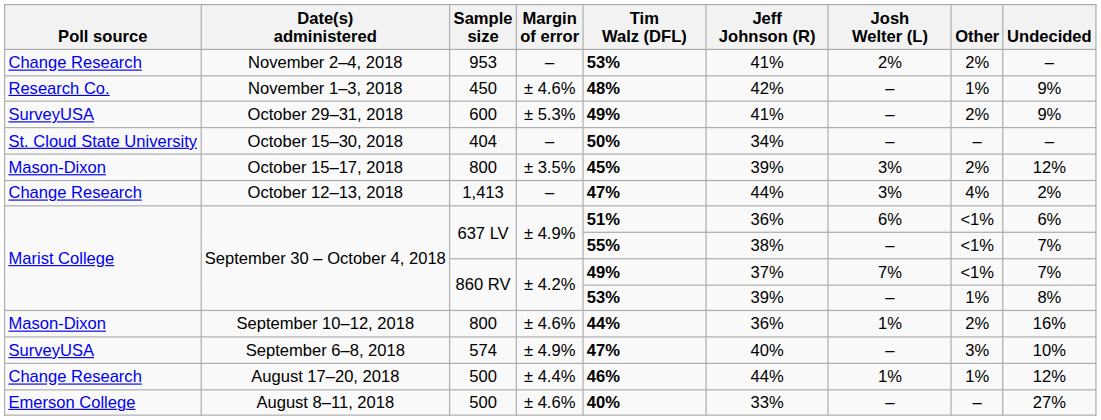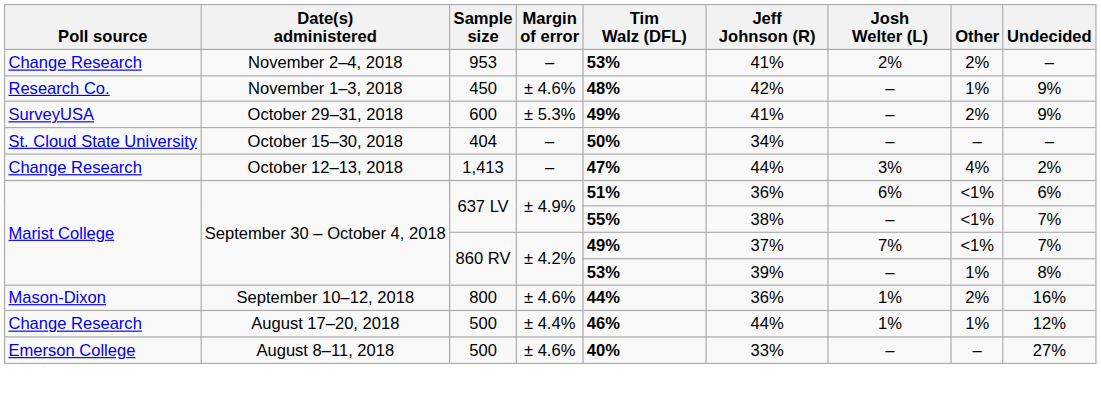 <table class="wikitable" style="font-size:90%;">
 <tr valign=bottom>
 <th>Poll source</th>
 <th>Date(s)<br>administered</th>
 <th>Sample<br>size</th>
 <th>Margin<br>of error</th>
 <th style="width:100px;">Tim<br>Walz (DFL)</th>
 <th style="width:100px;">Jeff<br>Johnson (R)</th>
 <th style="width:100px;">Josh<br>Welter (L)</th>
 <th>Other</th>
 <th>Undecided</th>
 </tr>
 <tr>
 <td><a href='#'>Change Research</a></td>
 <td align=center>November 2–4, 2018</td>
 <td align=center>953</td>
 <td align=center>–</td>
 <td><strong>53%</strong></td>
 <td align=center>41%</td>
 <td align=center>2%</td>
 <td align=center>2%</td>
 <td align=center>–</td>
 </tr>
 <tr>
 <td><a href='#'>Research Co.</a></td>
 <td align=center>November 1–3, 2018</td>
 <td align=center>450</td>
 <td align=center>± 4.6%</td>
 <td><strong>48%</strong></td>
 <td align=center>42%</td>
 <td align=center>–</td>
 <td align=center>1%</td>
 <td align=center>9%</td>
 </tr>
 <tr>
 <td><a href='#'>SurveyUSA</a></td>
 <td align=center>October 29–31, 2018</td>
 <td align=center>600</td>
 <td align=center>± 5.3%</td>
 <td><strong>49%</strong></td>
 <td align=center>41%</td>
 <td align=center>–</td>
 <td align=center>2%</td>
 <td align=center>9%</td>
 </tr>
 <tr>
 <td><a href='#'>St. Cloud State University</a></td>
 <td align=center>October 15–30, 2018</td>
 <td align=center>404</td>
 <td align=center>–</td>
 <td><strong>50%</strong></td>
 <td align=center>34%</td>
 <td align=center>–</td>
 <td align=center>–</td>
 <td align=center>–</td>
-</tr>
-<tr>
-<td><a href='#'>Mason-Dixon</a></td>
-<td align=center>October 15–17, 2018</td>
-<td align=center>800</td>
-<td align=center>± 3.5%</td>
-<td><strong>45%</strong></td>
-<td align=center>39%</td>
-<td align=center>3%</td>
-<td align=center>2%</td>
-<td align=center>12%</td>
 </tr>
 <tr>
 <td><a href='#'>Change Research</a></td>
 <td align=center>October 12–13, 2018</td>
 <td align=center>1,413</td>
 <td align=center>–</td>
 <td><strong>47%</strong></td>
 <td align=center>44%</td>
 <td align=center>3%</td>
 <td align=center>4%</td>
 <td align=center>2%</td>
 </tr>
 <tr>
 <td rowspan=4><a href='#'>Marist College</a></td>
 <td rowspan=4 align=center>September 30 – October 4, 2018</td>
 <td rowspan=2 align=center>637 LV</td>
 <td rowspan=2 align=center>± 4.9%</td>
 <td><strong>51%</strong></td>
 <td align=center>36%</td>
 <td align=center>6%</td>
 <td align=center><1%</td>
 <td align=center>6%</td>
 </tr>
 <tr>
 <td><strong>55%</strong></td>
 <td align=center>38%</td>
 <td align=center>–</td>
 <td align=center><1%</td>
 <td align=center>7%</td>
 </tr>
 <tr>
 <td rowspan=2 align=center>860 RV</td>
 <td rowspan=2 align=center>± 4.2%</td>
 <td><strong>49%</strong></td>
 <td align=center>37%</td>
 <td align=center>7%</td>
 <td align=center><1%</td>
 <td align=center>7%</td>
 </tr>
 <tr>
 <td><strong>53%</strong></td>
 <td align=center>39%</td>
 <td align=center>–</td>
 <td align=center>1%</td>
 <td align=center>8%</td>
 </tr>
 <tr>
 <td><a href='#'>Mason-Dixon</a></td>
 <td align=center>September 10–12, 2018</td>
 <td align=center>800</td>
 <td align=center>± 4.6%</td>
 <td><strong>44%</strong></td>
 <td align=center>36%</td>
 <td align=center>1%</td>
 <td align=center>2%</td>
 <td align=center>16%</td>
 </tr>
 <tr>
-<td><a href='#'>SurveyUSA</a></td>
-<td align=center>September 6–8, 2018</td>
-<td align=center>574</td>
-<td align=center>± 4.9%</td>
-<td><strong>47%</strong></td>
-<td align=center>40%</td>
-<td align=center>–</td>
-<td align=center>3%</td>
-<td align=center>10%</td>
-</tr>
-<tr>
 <td><a href='#'>Change Research</a></td>
 <td align=center>August 17–20, 2018</td>
 <td align=center>500</td>
 <td align=center>± 4.4%</td>
 <td><strong>46%</strong></td>
 <td align=center>44%</td>
 <td align=center>1%</td>
 <td align=center>1%</td>
 <td align=center>12%</td>
 </tr>
 <tr>
 <td><a href='#'>Emerson College</a></td>
 <td align=center>August 8–11, 2018</td>
 <td align=center>500</td>
 <td align=center>± 4.6%</td>
 <td><strong>40%</strong></td>
 <td align=center>33%</td>
 <td align=center>–</td>
 <td align=center>–</td>
 <td align=center>27%</td>
 </tr>
 </table>
